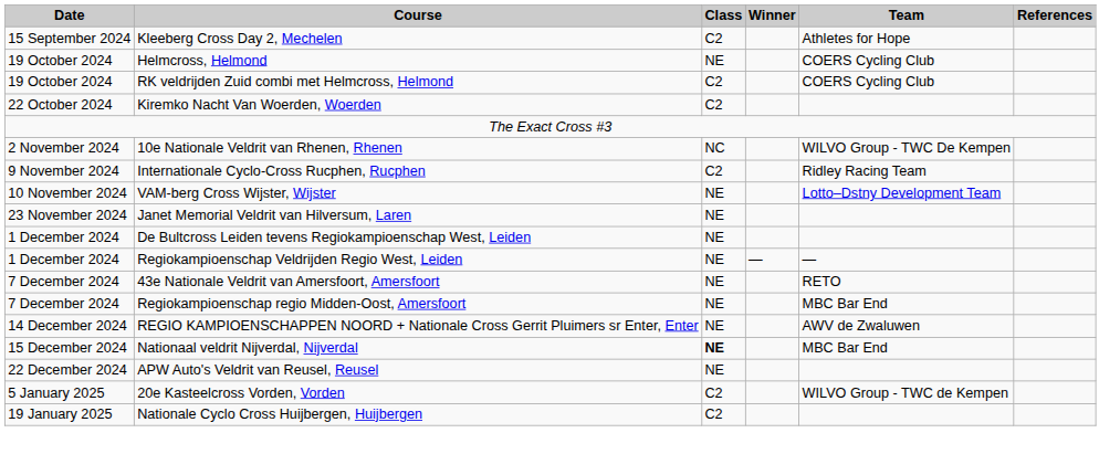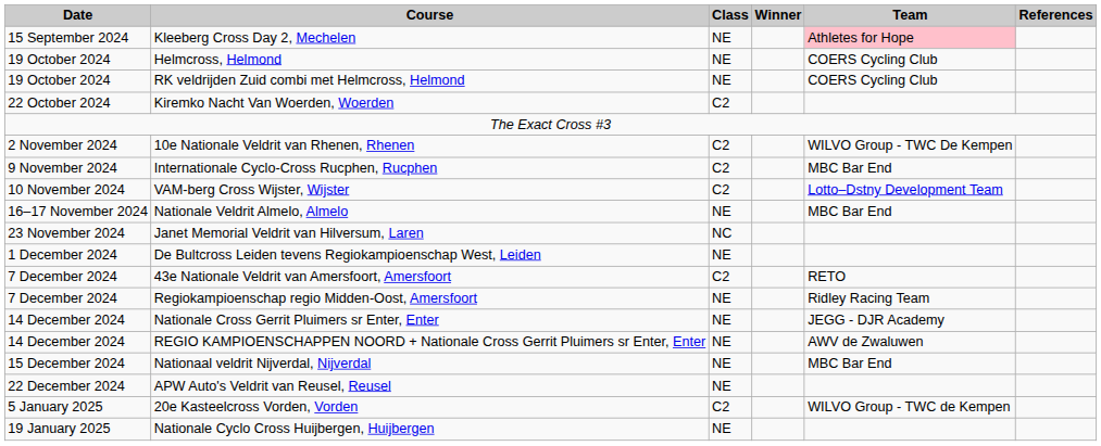 <table class="wikitable sortable alternance ">
 <tr>
 <th scope="col" style="background-color:#CCCCCC;">Date</th>
 <th scope="col" style="background-color:#CCCCCC;">Course</th>
 <th scope="col" style="background-color:#CCCCCC;">Class</th>
 <th scope="col" style="background-color:#CCCCCC;">Winner</th>
 <th scope="col" style="background-color:#CCCCCC;">Team</th>
 <th scope="col" style="background-color:#CCCCCC;">References</th>
 </tr>
 <tr>
 <td>15 September 2024</td>
 <td> Kleeberg Cross Day 2, <a href='#'>Mechelen</a></td>
-<td>C2</td>
+<td>NE</td>
 <td></td>
-<td>Athletes for Hope</td>
+<td style="background: pink;">Athletes for Hope</td>
 <td></td>
 </tr>
 <tr>
 <td>19 October 2024</td>
 <td> Helmcross, <a href='#'>Helmond</a></td>
 <td>NE</td>
 <td></td>
 <td>COERS Cycling Club</td>
 <td></td>
 </tr>
 <tr>
 <td>19 October 2024</td>
 <td> RK veldrijden Zuid combi met Helmcross, <a href='#'>Helmond</a></td>
-<td>C2</td>
+<td>NE</td>
 <td></td>
 <td>COERS Cycling Club</td>
 <td></td>
 </tr>
 <tr>
 <td>22 October 2024</td>
 <td> Kiremko Nacht Van Woerden, <a href='#'>Woerden</a></td>
 <td>C2</td>
 <td></td>
 <td></td>
 <td></td>
 </tr>
 <tr>
 <td align=center colspan="6"><em>The Exact Cross #3</em></td>
 </tr>
 <tr>
 <td>2 November 2024</td>
 <td> 10e Nationale Veldrit van Rhenen, <a href='#'>Rhenen</a></td>
-<td>NC</td>
+<td>C2</td>
 <td></td>
 <td>WILVO Group - TWC De Kempen</td>
 <td></td>
 </tr>
 <tr>
 <td>9 November 2024</td>
 <td> Internationale Cyclo-Cross Rucphen, <a href='#'>Rucphen</a></td>
 <td>C2</td>
 <td></td>
-<td>Ridley Racing Team</td>
+<td>MBC Bar End</td>
 <td></td>
 </tr>
 <tr>
 <td>10 November 2024</td>
 <td> VAM-berg Cross Wijster, <a href='#'>Wijster</a></td>
-<td>NE</td>
+<td>C2</td>
 <td></td>
 <td><a href='#'>Lotto–Dstny Development Team</a></td>
 <td></td>
 </tr>
 <tr>
+<td>16–17 November 2024</td>
+<td> Nationale Veldrit Almelo, <a href='#'>Almelo</a></td>
+<td>NE</td>
+<td></td>
+<td>MBC Bar End</td>
+<td></td>
+</tr>
+<tr>
 <td>23 November 2024</td>
 <td> Janet Memorial Veldrit van Hilversum, <a href='#'>Laren</a></td>
-<td>NE</td>
+<td>NC</td>
 <td></td>
 <td></td>
 <td></td>
 </tr>
 <tr>
 <td>1 December 2024</td>
 <td> De Bultcross Leiden tevens Regiokampioenschap West, <a href='#'>Leiden</a></td>
 <td>NE</td>
 <td></td>
 <td></td>
 <td></td>
 </tr>
 <tr>
-<td>1 December 2024</td>
-<td> Regiokampioenschap Veldrijden Regio West, <a href='#'>Leiden</a></td>
-<td>NE</td>
-<td>—</td>
-<td>—</td>
-<td></td>
-</tr>
-<tr>
 <td>7 December 2024</td>
 <td> 43e Nationale Veldrit van Amersfoort, <a href='#'>Amersfoort</a></td>
-<td>NE</td>
+<td>C2</td>
 <td></td>
 <td>RETO</td>
 <td></td>
 </tr>
 <tr>
 <td>7 December 2024</td>
 <td> Regiokampioenschap regio Midden-Oost, <a href='#'>Amersfoort</a></td>
 <td>NE</td>
 <td></td>
-<td>MBC Bar End</td>
+<td>Ridley Racing Team</td>
+<td></td>
+</tr>
+<tr>
+<td>14 December 2024</td>
+<td> Nationale Cross Gerrit Pluimers sr Enter, <a href='#'>Enter</a></td>
+<td>NE</td>
+<td></td>
+<td>JEGG - DJR Academy</td>
 <td></td>
 </tr>
 <tr>
 <td>14 December 2024</td>
 <td> REGIO KAMPIOENSCHAPPEN NOORD + Nationale Cross Gerrit Pluimers sr Enter, <a href='#'>Enter</a></td>
 <td>NE</td>
 <td></td>
 <td>AWV de Zwaluwen</td>
 <td></td>
 </tr>
 <tr>
 <td>15 December 2024</td>
 <td> Nationaal veldrit Nijverdal, <a href='#'>Nijverdal</a></td>
-<td><strong>NE</strong></td>
+<td>NE</td>
 <td></td>
 <td>MBC Bar End</td>
 <td></td>
 </tr>
 <tr>
 <td>22 December 2024</td>
 <td> APW Auto's Veldrit van Reusel, <a href='#'>Reusel</a></td>
 <td>NE</td>
 <td></td>
 <td></td>
 <td></td>
 </tr>
 <tr>
 <td>5 January 2025</td>
 <td> 20e Kasteelcross Vorden, <a href='#'>Vorden</a></td>
 <td>C2</td>
 <td></td>
 <td>WILVO Group - TWC de Kempen</td>
 <td></td>
 </tr>
 <tr>
 <td>19 January 2025</td>
 <td> Nationale Cyclo Cross Huijbergen, <a href='#'>Huijbergen</a></td>
-<td>C2</td>
+<td>NE</td>
 <td></td>
 <td></td>
 <td></td>
 </tr>
 </table>
